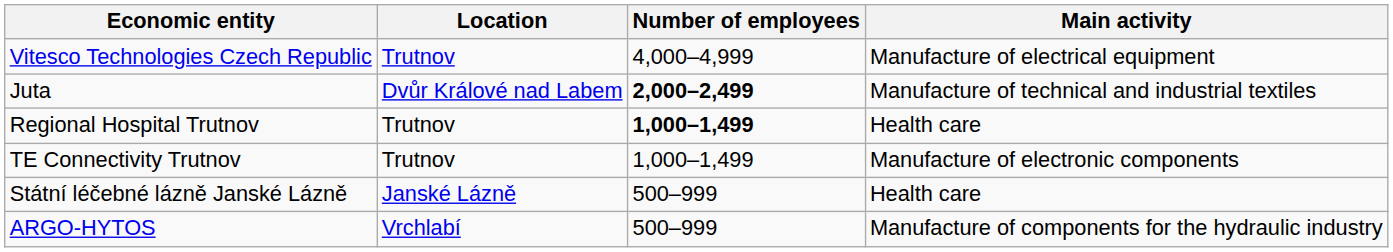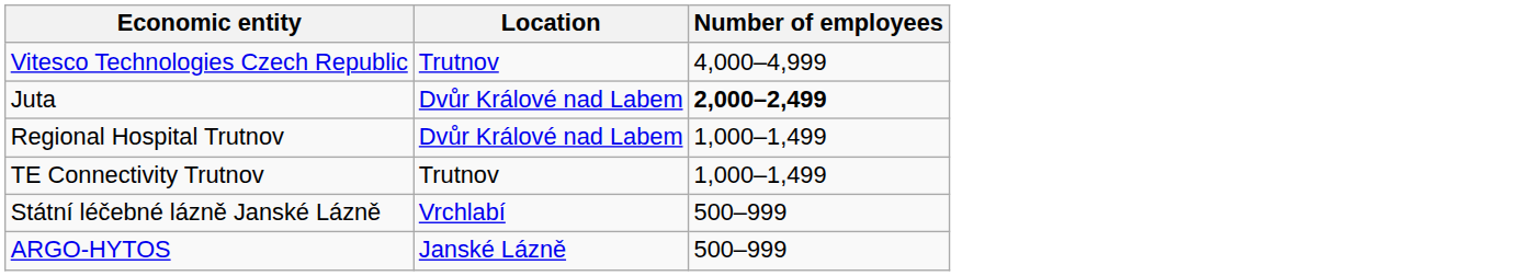 <table class="wikitable sortable">
 <tr>
 <th>Economic entity</th>
 <th>Location</th>
 <th>Number of employees</th>
-<th>Main activity</th>
 </tr>
 <tr>
 <td><a href='#'>Vitesco Technologies Czech Republic</a></td>
 <td><a href='#'>Trutnov</a></td>
 <td>4,000–4,999</td>
-<td>Manufacture of electrical equipment</td>
 </tr>
 <tr>
 <td>Juta</td>
 <td><a href='#'>Dvůr Králové nad Labem</a></td>
 <td><strong>2,000–2,499</strong></td>
-<td>Manufacture of technical and industrial textiles</td>
 </tr>
 <tr>
 <td>Regional Hospital Trutnov</td>
-<td>Trutnov</td>
-<td><strong>1,000–1,499</strong></td>
-<td>Health care</td>
+<td><a href='#'>Dvůr Králové nad Labem</a></td>
+<td>1,000–1,499</td>
 </tr>
 <tr>
 <td>TE Connectivity Trutnov</td>
 <td>Trutnov</td>
 <td>1,000–1,499</td>
-<td>Manufacture of electronic components</td>
 </tr>
 <tr>
 <td>Státní léčebné lázně Janské Lázně</td>
-<td><a href='#'>Janské Lázně</a></td>
+<td><a href='#'>Vrchlabí</a></td>
 <td>500–999</td>
-<td>Health care</td>
 </tr>
 <tr>
 <td><a href='#'>ARGO-HYTOS</a></td>
-<td><a href='#'>Vrchlabí</a></td>
+<td><a href='#'>Janské Lázně</a></td>
 <td>500–999</td>
-<td>Manufacture of components for the hydraulic industry</td>
 </tr>
 </table>
